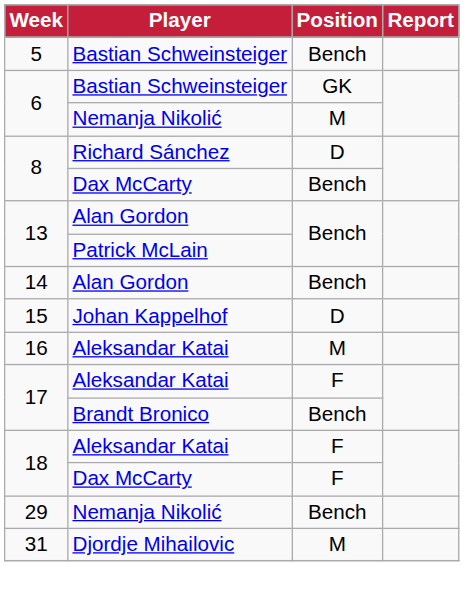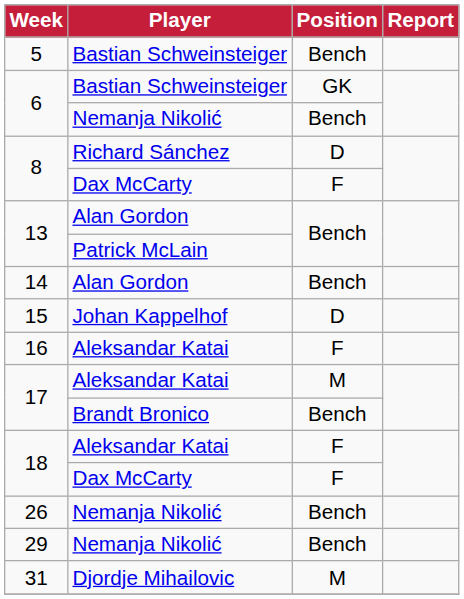 <table class=wikitable>
 <tr>
 <th style="background:#C41E3A; color:white;">Week</th>
 <th style="background:#C41E3A; color:white;">Player</th>
 <th style="background:#C41E3A; color:white;">Position</th>
 <th style="background:#C41E3A; color:white;">Report</th>
 </tr>
 <tr>
 <td style="text-align:center;">5</td>
 <td> <a href='#'>Bastian Schweinsteiger</a></td>
 <td style="text-align:center;">Bench</td>
 <td style="text-align:center;"></td>
 </tr>
 <tr>
 <td style="text-align:center;" rowspan="2">6</td>
 <td> <a href='#'>Bastian Schweinsteiger</a></td>
 <td style="text-align:center;">GK</td>
 <td style="text-align:center;" rowspan="2"></td>
 </tr>
 <tr>
 <td> <a href='#'>Nemanja Nikolić</a></td>
-<td style="text-align:center;">M</td>
+<td style="text-align:center;">Bench</td>
 </tr>
 <tr>
 <td style="text-align:center;" rowspan="2">8</td>
 <td> <a href='#'>Richard Sánchez</a></td>
 <td style="text-align:center;">D</td>
 <td style="text-align:center;" rowspan="2"></td>
 </tr>
 <tr>
 <td> <a href='#'>Dax McCarty</a></td>
-<td style="text-align:center;">Bench</td>
+<td style="text-align:center;">F</td>
 </tr>
 <tr>
 <td style="text-align:center;" rowspan="2">13</td>
 <td> <a href='#'>Alan Gordon</a></td>
 <td style="text-align:center;" rowspan="2">Bench</td>
 <td style="text-align:center;" rowspan="2"></td>
 </tr>
 <tr>
 <td> <a href='#'>Patrick McLain</a></td>
 </tr>
 <tr>
 <td style="text-align:center;">14</td>
 <td> <a href='#'>Alan Gordon</a></td>
 <td style="text-align:center;">Bench</td>
 <td style="text-align:center;"></td>
 </tr>
 <tr>
 <td style="text-align:center;">15</td>
 <td> <a href='#'>Johan Kappelhof</a></td>
 <td style="text-align:center;">D</td>
 <td style="text-align:center;"></td>
 </tr>
 <tr>
 <td style="text-align:center;">16</td>
 <td> <a href='#'>Aleksandar Katai</a></td>
-<td style="text-align:center;">M</td>
+<td style="text-align:center;">F</td>
 <td style="text-align:center;"></td>
 </tr>
 <tr>
 <td style="text-align:center;" rowspan="2">17</td>
 <td> <a href='#'>Aleksandar Katai</a></td>
-<td style="text-align:center;">F</td>
+<td style="text-align:center;">M</td>
 <td style="text-align:center;" rowspan="2"></td>
 </tr>
 <tr>
 <td> <a href='#'>Brandt Bronico</a></td>
 <td style="text-align:center;">Bench</td>
 </tr>
 <tr>
 <td style="text-align:center;" rowspan="2">18</td>
 <td> <a href='#'>Aleksandar Katai</a></td>
 <td style="text-align:center;">F</td>
 <td style="text-align:center;" rowspan="2"></td>
 </tr>
 <tr>
 <td> <a href='#'>Dax McCarty</a></td>
 <td style="text-align:center;">F</td>
 </tr>
 <tr>
+<td style="text-align:center;">26</td>
+<td> <a href='#'>Nemanja Nikolić</a></td>
+<td style="text-align:center;">Bench</td>
+<td style="text-align:center;"></td>
+</tr>
+<tr>
 <td style="text-align:center;">29</td>
 <td> <a href='#'>Nemanja Nikolić</a></td>
 <td style="text-align:center;">Bench</td>
 <td style="text-align:center;"></td>
 </tr>
 <tr>
 <td style="text-align:center;">31</td>
 <td> <a href='#'>Djordje Mihailovic</a></td>
 <td style="text-align:center;">M</td>
 <td style="text-align:center;"></td>
 </tr>
 <tr>
 </tr>
 </table>
